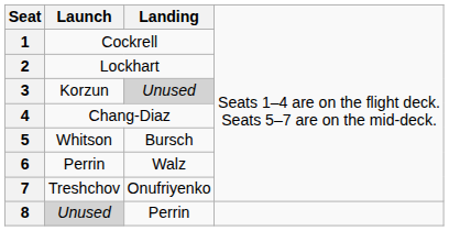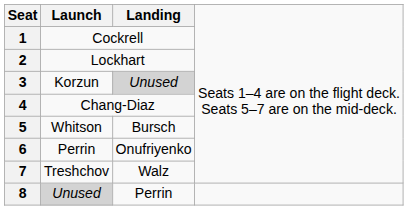 <table class="wikitable" style="text-align:center">
 <tr>
 <th>Seat</th>
 <th>Launch</th>
 <th>Landing</th>
 <td rowspan=8><br>Seats 1–4 are on the flight deck.<br>Seats 5–7 are on the mid-deck.</td>
 </tr>
 <tr>
 <th>1</th>
 <td colspan=2>Cockrell</td>
 </tr>
 <tr>
 <th>2</th>
 <td colspan=2>Lockhart</td>
 </tr>
 <tr>
 <th>3</th>
 <td>Korzun</td>
 <td style="background-color:lightgray"><em>Unused</em></td>
 </tr>
 <tr>
 <th>4</th>
 <td colspan=2>Chang-Diaz</td>
 </tr>
 <tr>
 <th>5</th>
 <td>Whitson</td>
 <td>Bursch</td>
 </tr>
 <tr>
 <th>6</th>
 <td>Perrin</td>
-<td>Walz</td>
+<td>Onufriyenko</td>
 </tr>
 <tr>
 <th>7</th>
 <td>Treshchov</td>
-<td>Onufriyenko</td>
+<td>Walz</td>
 </tr>
 <tr>
 <th>8</th>
 <td style="background-color:lightgray"><em>Unused</em></td>
 <td>Perrin</td>
 </tr>
 </table>
